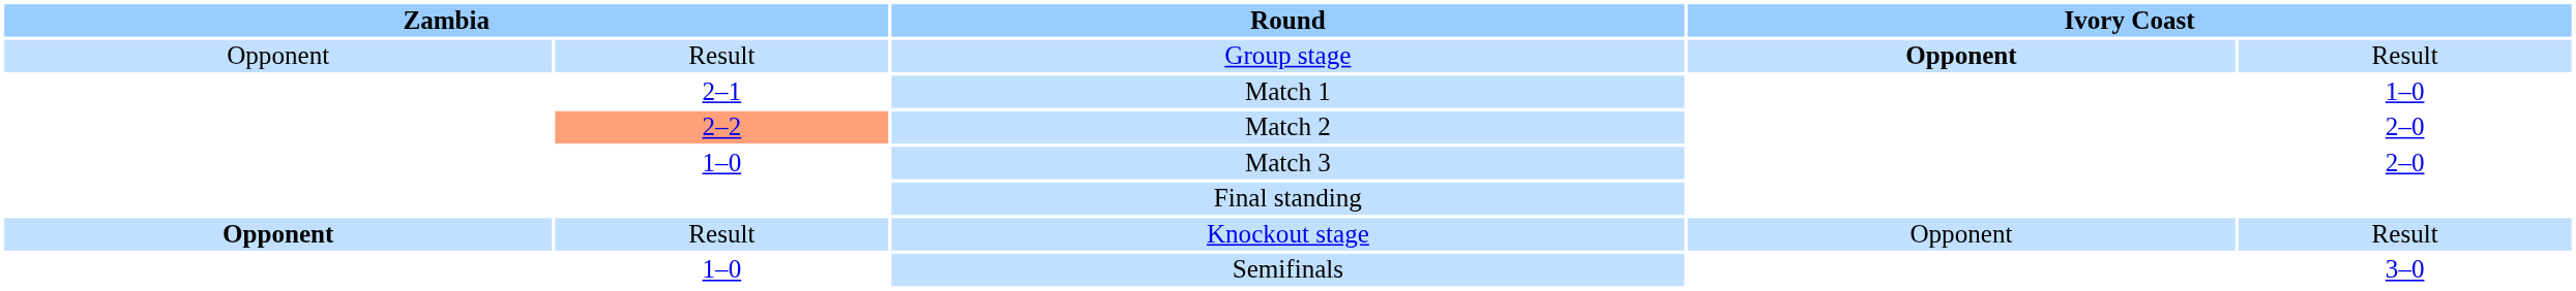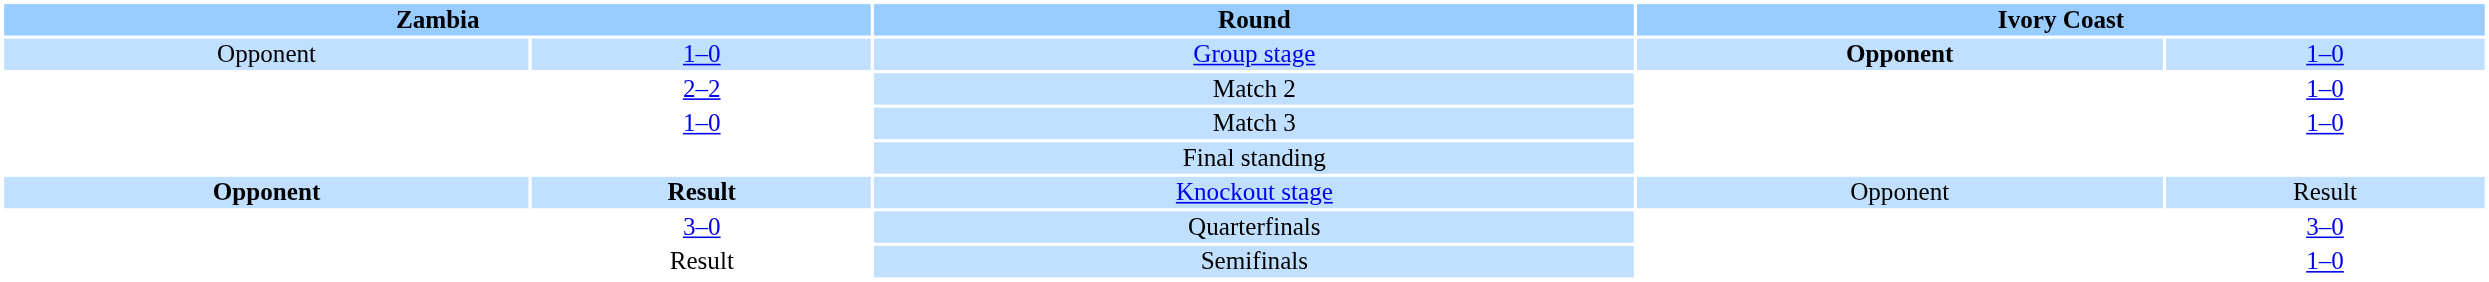 <table style="width:100%; text-align:center;">
 <tr style="vertical-align:top; background:#9cf;">
 <th colspan=2 style="width:1*">Zambia</th>
 <th>Round</th>
 <th colspan=2 style="width:1*">Ivory Coast</th>
 </tr>
 <tr style="vertical-align:top; background:#c1e0ff;">
 <td>Opponent</td>
-<td>Result</td>
+<td><a href='#'>1–0</a></td>
 <td><a href='#'>Group stage</a></td>
 <td><strong>Opponent</strong></td>
-<td>Result</td>
-</tr>
-<tr>
-<td align=left></td>
-<td><a href='#'>2–1</a></td>
-<td style="background:#c1e0ff;">Match 1</td>
-<td align=left></td>
 <td><a href='#'>1–0</a></td>
 </tr>
 <tr>
 <td align=left></td>
-<td style="background: lightsalmon;"><a href='#'>2–2</a></td>
+<td><a href='#'>2–2</a></td>
 <td style="background:#c1e0ff;">Match 2</td>
 <td align=left></td>
-<td><a href='#'>2–0</a></td>
+<td><a href='#'>1–0</a></td>
 </tr>
 <tr>
 <td align=left></td>
 <td><a href='#'>1–0</a></td>
 <td style="background:#c1e0ff;">Match 3</td>
 <td align=left></td>
-<td><a href='#'>2–0</a></td>
+<td><a href='#'>1–0</a></td>
 </tr>
 <tr>
 <td colspan="2" style="text-align:center;"><br></td>
 <td style="background:#c1e0ff;">Final standing</td>
 <td colspan="2" style="text-align:center;"><br></td>
 </tr>
 <tr style="vertical-align:top; background:#c1e0ff;">
 <td><strong>Opponent</strong></td>
-<td>Result</td>
+<td><strong>Result</strong></td>
 <td><a href='#'>Knockout stage</a></td>
 <td>Opponent</td>
 <td>Result</td>
 </tr>
 <tr>
 <td align=left></td>
-<td><a href='#'>1–0</a></td>
-<td style="background:#c1e0ff;">Semifinals</td>
+<td><a href='#'>3–0</a></td>
+<td style="background:#c1e0ff;">Quarterfinals</td>
 <td align=left></td>
 <td><a href='#'>3–0</a></td>
 </tr>
+<tr>
+<td align=left></td>
+<td>Result</td>
+<td style="background:#c1e0ff;">Semifinals</td>
+<td align=left></td>
+<td><a href='#'>1–0</a></td>
+</tr>
 </table>
